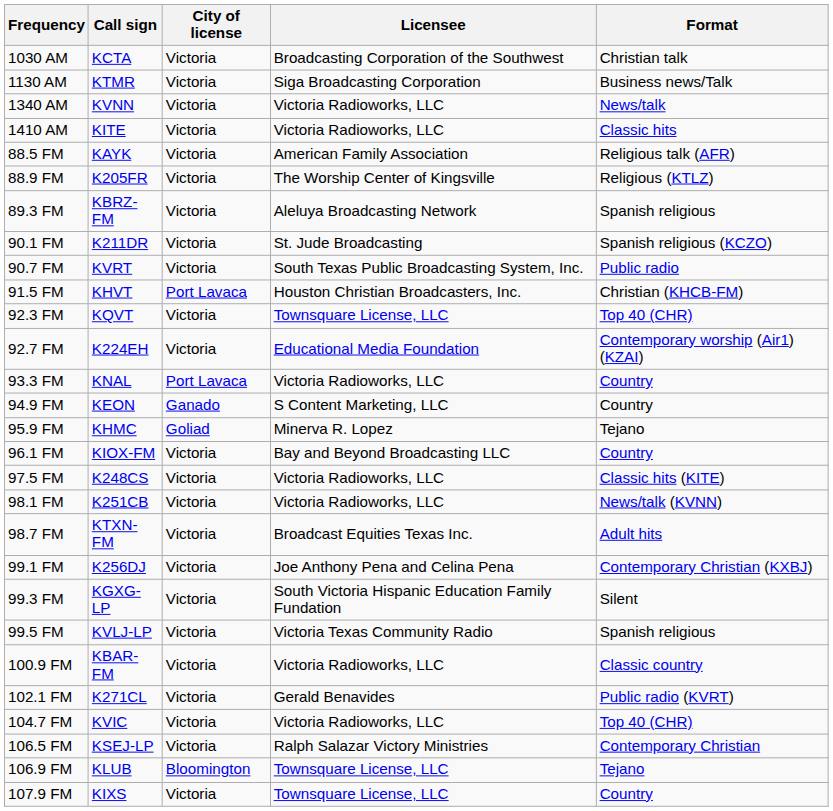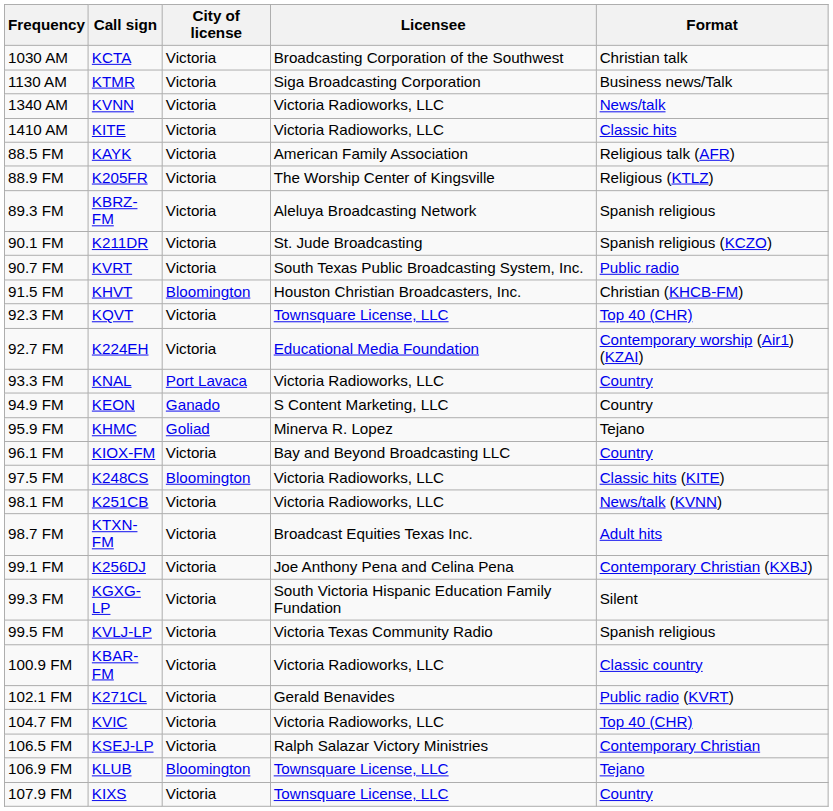 <table class="wikitable sortable">
 <tr>
 <th data-sort-type="number">Frequency</th>
 <th>Call sign</th>
 <th>City of license</th>
 <th>Licensee</th>
 <th>Format</th>
 </tr>
 <tr>
 <td>1030 AM</td>
 <td><a href='#'>KCTA</a></td>
 <td>Victoria</td>
 <td>Broadcasting Corporation of the Southwest</td>
 <td>Christian talk</td>
 </tr>
 <tr>
 <td>1130 AM</td>
 <td><a href='#'>KTMR</a></td>
 <td>Victoria</td>
 <td>Siga Broadcasting Corporation</td>
 <td>Business news/Talk</td>
 </tr>
 <tr>
 <td>1340 AM</td>
 <td><a href='#'>KVNN</a></td>
 <td>Victoria</td>
 <td>Victoria Radioworks, LLC</td>
 <td><a href='#'>News/talk</a></td>
 </tr>
 <tr>
 <td>1410 AM</td>
 <td><a href='#'>KITE</a></td>
 <td>Victoria</td>
 <td>Victoria Radioworks, LLC</td>
 <td><a href='#'>Classic hits</a></td>
 </tr>
 <tr>
 <td>88.5 FM</td>
 <td><a href='#'>KAYK</a></td>
 <td>Victoria</td>
 <td>American Family Association</td>
 <td>Religious talk (<a href='#'>AFR</a>)</td>
 </tr>
 <tr>
 <td>88.9 FM</td>
 <td><a href='#'>K205FR</a></td>
 <td>Victoria</td>
 <td>The Worship Center of Kingsville</td>
 <td>Religious (<a href='#'>KTLZ</a>)</td>
 </tr>
 <tr>
 <td>89.3 FM</td>
 <td><a href='#'>KBRZ-FM</a></td>
 <td>Victoria</td>
 <td>Aleluya Broadcasting Network</td>
 <td>Spanish religious</td>
 </tr>
 <tr>
 <td>90.1 FM</td>
 <td><a href='#'>K211DR</a></td>
 <td>Victoria</td>
 <td>St. Jude Broadcasting</td>
 <td>Spanish religious (<a href='#'>KCZO</a>)</td>
 </tr>
 <tr>
 <td>90.7 FM</td>
 <td><a href='#'>KVRT</a></td>
 <td>Victoria</td>
 <td>South Texas Public Broadcasting System, Inc.</td>
 <td><a href='#'>Public radio</a></td>
 </tr>
 <tr>
 <td>91.5 FM</td>
 <td><a href='#'>KHVT</a></td>
-<td><a href='#'>Port Lavaca</a></td>
+<td><a href='#'>Bloomington</a></td>
 <td>Houston Christian Broadcasters, Inc.</td>
 <td>Christian (<a href='#'>KHCB-FM</a>)</td>
 </tr>
 <tr>
 <td>92.3 FM</td>
 <td><a href='#'>KQVT</a></td>
 <td>Victoria</td>
 <td><a href='#'>Townsquare License, LLC</a></td>
 <td><a href='#'>Top 40 (CHR)</a></td>
 </tr>
 <tr>
 <td>92.7 FM</td>
 <td><a href='#'>K224EH</a></td>
 <td>Victoria</td>
 <td><a href='#'>Educational Media Foundation</a></td>
 <td><a href='#'>Contemporary worship</a> (<a href='#'>Air1</a>) (<a href='#'>KZAI</a>)</td>
 </tr>
 <tr>
 <td>93.3 FM</td>
 <td><a href='#'>KNAL</a></td>
 <td><a href='#'>Port Lavaca</a></td>
 <td>Victoria Radioworks, LLC</td>
 <td><a href='#'>Country</a></td>
 </tr>
 <tr>
 <td>94.9 FM</td>
 <td><a href='#'>KEON</a></td>
 <td><a href='#'>Ganado</a></td>
 <td>S Content Marketing, LLC</td>
 <td>Country</td>
 </tr>
 <tr>
 <td>95.9 FM</td>
 <td><a href='#'>KHMC</a></td>
 <td><a href='#'>Goliad</a></td>
 <td>Minerva R. Lopez</td>
 <td>Tejano</td>
 </tr>
 <tr>
 <td>96.1 FM</td>
 <td><a href='#'>KIOX-FM</a></td>
 <td>Victoria</td>
 <td>Bay and Beyond Broadcasting LLC</td>
 <td><a href='#'>Country</a></td>
 </tr>
 <tr>
 <td>97.5 FM</td>
 <td><a href='#'>K248CS</a></td>
-<td>Victoria</td>
+<td><a href='#'>Bloomington</a></td>
 <td>Victoria Radioworks, LLC</td>
 <td><a href='#'>Classic hits</a> (<a href='#'>KITE</a>)</td>
 </tr>
 <tr>
 <td>98.1 FM</td>
 <td><a href='#'>K251CB</a></td>
 <td>Victoria</td>
 <td>Victoria Radioworks, LLC</td>
 <td><a href='#'>News/talk</a> (<a href='#'>KVNN</a>)</td>
 </tr>
 <tr>
 <td>98.7 FM</td>
 <td><a href='#'>KTXN-FM</a></td>
 <td>Victoria</td>
 <td>Broadcast Equities Texas Inc.</td>
 <td><a href='#'>Adult hits</a></td>
 </tr>
 <tr>
 <td>99.1 FM</td>
 <td><a href='#'>K256DJ</a></td>
 <td>Victoria</td>
 <td>Joe Anthony Pena and Celina Pena</td>
 <td><a href='#'>Contemporary Christian</a> (<a href='#'>KXBJ</a>)</td>
 </tr>
 <tr>
 <td>99.3 FM</td>
 <td><a href='#'>KGXG-LP</a></td>
 <td>Victoria</td>
 <td>South Victoria Hispanic Education Family Fundation</td>
 <td>Silent</td>
 </tr>
 <tr>
 <td>99.5 FM</td>
 <td><a href='#'>KVLJ-LP</a></td>
 <td>Victoria</td>
 <td>Victoria Texas Community Radio</td>
 <td>Spanish religious</td>
 </tr>
 <tr>
 <td>100.9 FM</td>
 <td><a href='#'>KBAR-FM</a></td>
 <td>Victoria</td>
 <td>Victoria Radioworks, LLC</td>
 <td><a href='#'>Classic country</a></td>
 </tr>
 <tr>
 <td>102.1 FM</td>
 <td><a href='#'>K271CL</a></td>
 <td>Victoria</td>
 <td>Gerald Benavides</td>
 <td><a href='#'>Public radio</a> (<a href='#'>KVRT</a>)</td>
 </tr>
 <tr>
 <td>104.7 FM</td>
 <td><a href='#'>KVIC</a></td>
 <td>Victoria</td>
 <td>Victoria Radioworks, LLC</td>
 <td><a href='#'>Top 40 (CHR)</a></td>
 </tr>
 <tr>
 <td>106.5 FM</td>
 <td><a href='#'>KSEJ-LP</a></td>
 <td>Victoria</td>
 <td>Ralph Salazar Victory Ministries</td>
 <td><a href='#'>Contemporary Christian</a></td>
 </tr>
 <tr>
 <td>106.9 FM</td>
 <td><a href='#'>KLUB</a></td>
 <td><a href='#'>Bloomington</a></td>
 <td><a href='#'>Townsquare License, LLC</a></td>
 <td><a href='#'>Tejano</a></td>
 </tr>
 <tr>
 <td>107.9 FM</td>
 <td><a href='#'>KIXS</a></td>
 <td>Victoria</td>
 <td><a href='#'>Townsquare License, LLC</a></td>
 <td><a href='#'>Country</a></td>
 </tr>
 </table>
